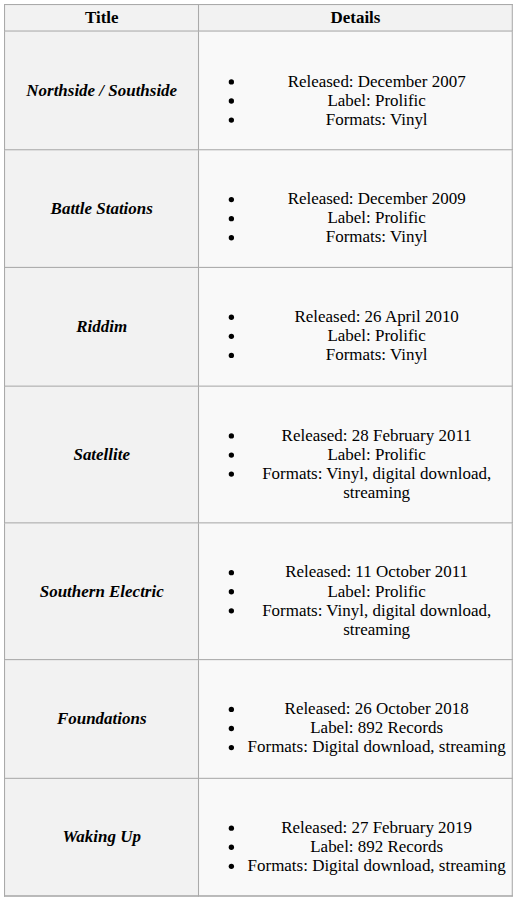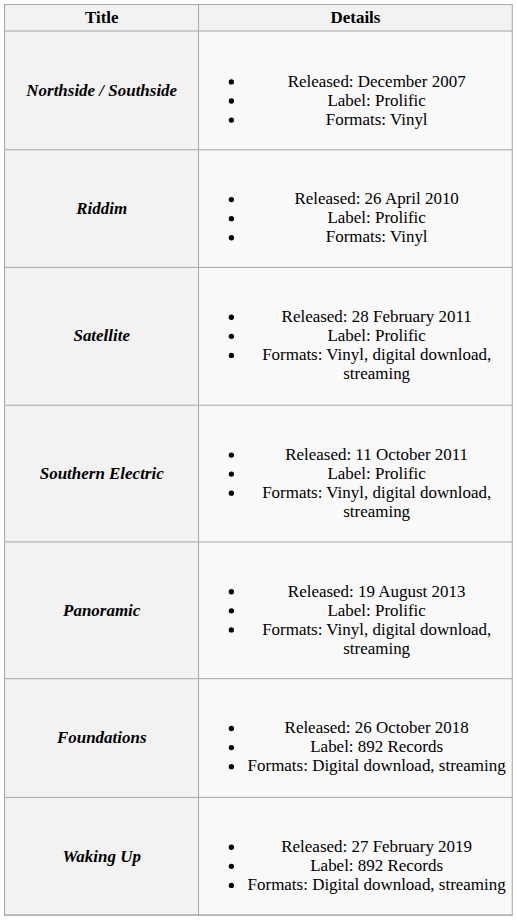 <table class="wikitable plainrowheaders" style="text-align:center;">
 <tr>
 <th scope="col" style="width:11em;">Title</th>
 <th scope="col" style="width:18em;">Details</th>
 </tr>
 <tr>
 <th scope="row"><em>Northside / Southside</em><br></th>
 <td><br><ul><li>Released: December 2007</li><li>Label: Prolific</li><li>Formats: Vinyl</li></ul></td>
-</tr>
-<tr>
-<th scope="row"><em>Battle Stations</em><br></th>
-<td><br><ul><li>Released: December 2009</li><li>Label: Prolific</li><li>Formats: Vinyl</li></ul></td>
 </tr>
 <tr>
 <th scope="row"><em>Riddim</em></th>
 <td><br><ul><li>Released: 26 April 2010</li><li>Label: Prolific</li><li>Formats: Vinyl</li></ul></td>
 </tr>
 <tr>
 <th scope="row"><em>Satellite</em></th>
 <td><br><ul><li>Released: 28 February 2011</li><li>Label: Prolific</li><li>Formats: Vinyl, digital download, streaming</li></ul></td>
 </tr>
 <tr>
 <th scope="row"><em>Southern Electric</em><br></th>
 <td><br><ul><li>Released: 11 October 2011</li><li>Label: Prolific</li><li>Formats: Vinyl, digital download, streaming</li></ul></td>
 </tr>
 <tr>
+<th scope="row"><em>Panoramic</em></th>
+<td><br><ul><li>Released: 19 August 2013</li><li>Label: Prolific</li><li>Formats: Vinyl, digital download, streaming</li></ul></td>
+</tr>
+<tr>
 <th scope="row"><em>Foundations</em></th>
 <td><br><ul><li>Released: 26 October 2018</li><li>Label: 892 Records</li><li>Formats: Digital download, streaming</li></ul></td>
 </tr>
 <tr>
 <th scope="row"><em>Waking Up</em></th>
 <td><br><ul><li>Released: 27 February 2019</li><li>Label: 892 Records</li><li>Formats: Digital download, streaming</li></ul></td>
 </tr>
 <tr>
 </tr>
 </table>
